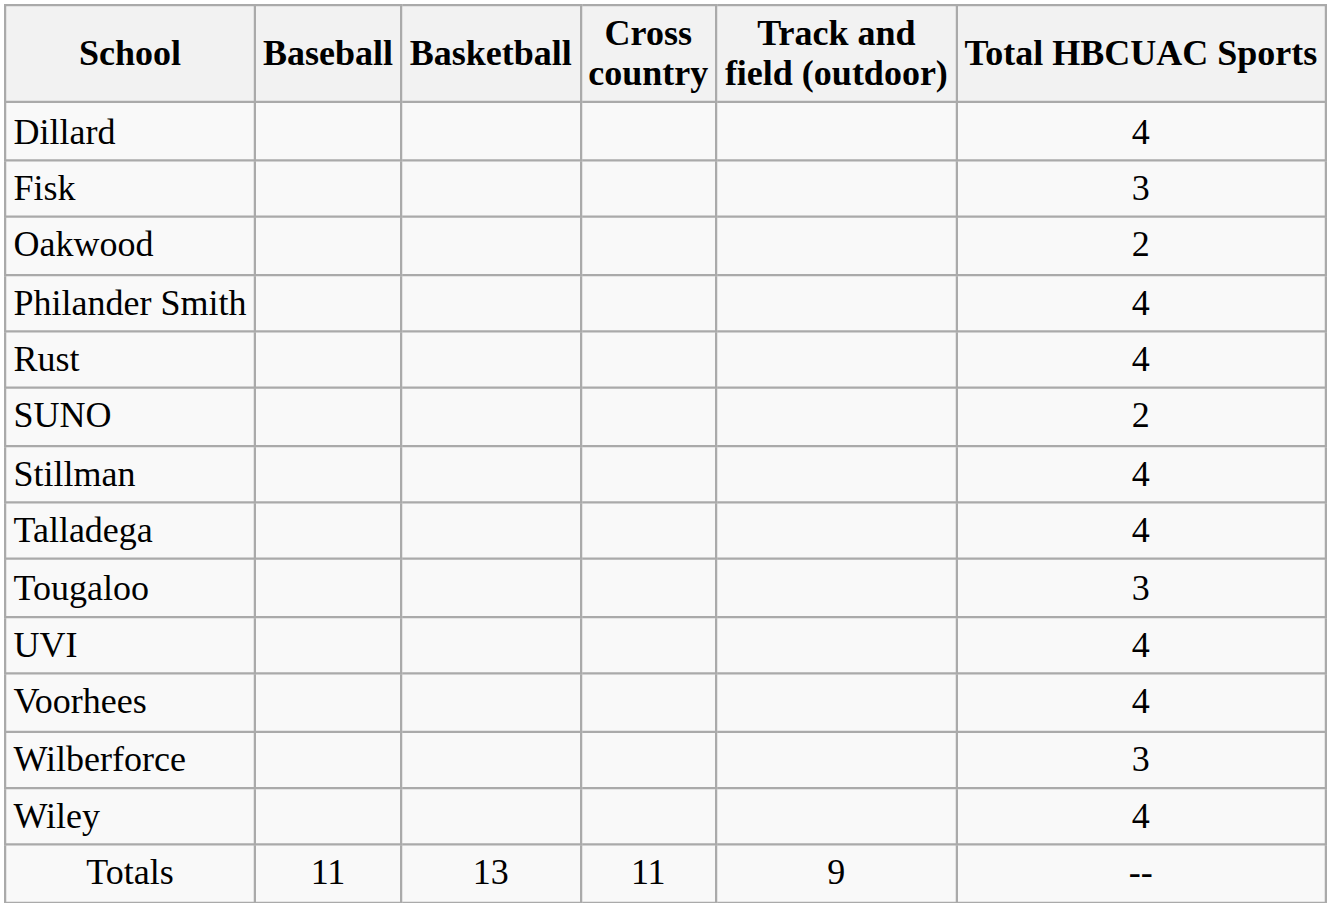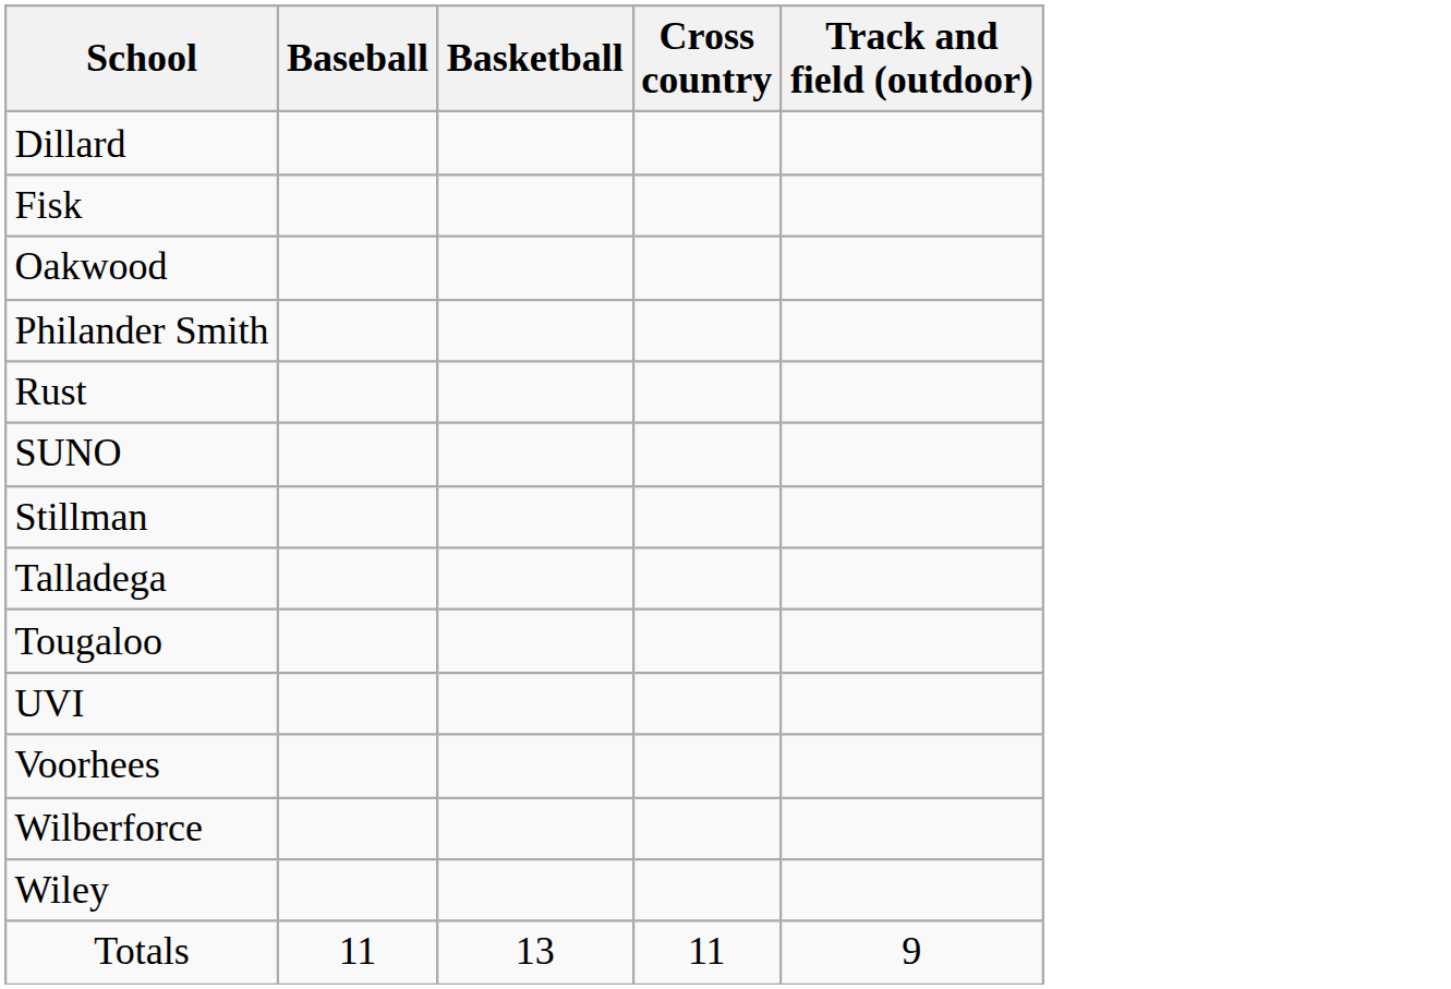 <table class="wikitable" style="text-align: center">
 <tr>
 <th>School</th>
 <th>Baseball</th>
 <th>Basketball</th>
 <th>Cross <br> country</th>
 <th>Track and<br>field (outdoor)</th>
-<th>Total HBCUAC Sports</th>
 </tr>
 <tr>
 <td align=left>Dillard</td>
 <td></td>
 <td></td>
 <td></td>
 <td></td>
-<td>4</td>
 </tr>
 <tr>
 <td align=left>Fisk</td>
 <td></td>
 <td></td>
 <td></td>
 <td></td>
-<td>3</td>
 </tr>
 <tr>
 <td align=left>Oakwood</td>
 <td></td>
 <td></td>
 <td></td>
 <td></td>
-<td>2</td>
 </tr>
 <tr>
 <td align=left>Philander Smith</td>
 <td></td>
 <td></td>
 <td></td>
 <td></td>
-<td>4</td>
 </tr>
 <tr>
 <td align=left>Rust</td>
 <td></td>
 <td></td>
 <td></td>
 <td></td>
-<td>4</td>
 </tr>
 <tr>
 <td align=left>SUNO</td>
 <td></td>
 <td></td>
 <td></td>
 <td></td>
-<td>2</td>
 </tr>
 <tr>
 <td align=left>Stillman</td>
 <td></td>
 <td></td>
 <td></td>
 <td></td>
-<td>4</td>
 </tr>
 <tr>
 <td align=left>Talladega</td>
 <td></td>
 <td></td>
 <td></td>
 <td></td>
-<td>4</td>
 </tr>
 <tr>
 <td align=left>Tougaloo</td>
 <td></td>
 <td></td>
 <td></td>
 <td></td>
-<td>3</td>
 </tr>
 <tr>
 <td align=left>UVI</td>
 <td></td>
 <td></td>
 <td></td>
 <td></td>
-<td>4</td>
 </tr>
 <tr>
 <td align=left>Voorhees</td>
 <td></td>
 <td></td>
 <td></td>
 <td></td>
-<td>4</td>
 </tr>
 <tr>
 <td align=left>Wilberforce</td>
 <td></td>
 <td></td>
 <td></td>
 <td></td>
-<td>3</td>
 </tr>
 <tr>
 <td align=left>Wiley</td>
 <td></td>
 <td></td>
 <td></td>
 <td></td>
-<td>4</td>
 </tr>
 <tr>
 <td>Totals</td>
 <td>11</td>
 <td>13</td>
 <td>11</td>
 <td>9</td>
-<td>--</td>
 </tr>
 </table>
